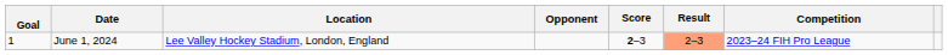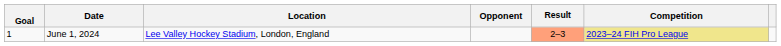 <table class="wikitable sortable" style="font-size:90%" width=97%>
 <tr>
 <th style="font-size:95%;" data-sort-type=number><br>Goal</th>
 <th align=center>Date</th>
 <th>Location</th>
 <th width=90>Opponent</th>
-<th data-sort-type="number" style="font-size:95%">Score</th>
 <th data-sort-type="number" style="font-size:95%">Result</th>
 <th>Competition</th>
 <th></th>
 </tr>
 <tr>
 <td>1</td>
 <td>June 1, 2024</td>
 <td><a href='#'>Lee Valley Hockey Stadium</a>, London, England</td>
 <td></td>
-<td align="center"><strong>2</strong>–3</td>
 <td align="center" style="background: lightsalmon;">2–3</td>
-<td><a href='#'>2023–24 FIH Pro League</a></td>
+<td style="background: khaki;"><a href='#'>2023–24 FIH Pro League</a></td>
 <td></td>
 </tr>
 </table>
